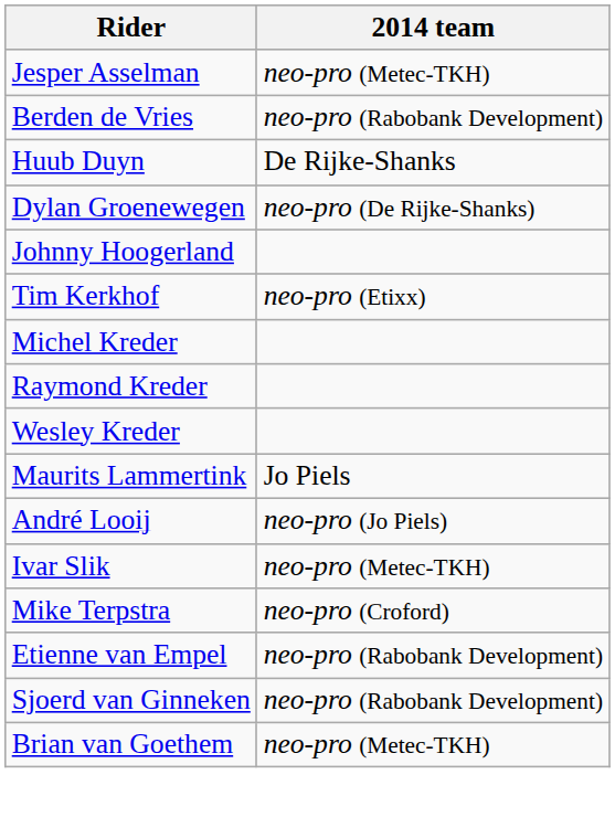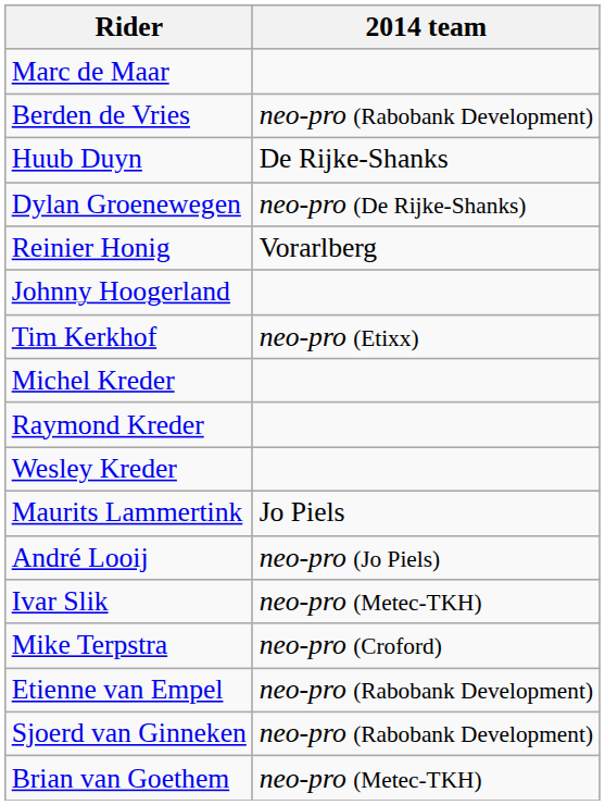 <table class="wikitable">
 <tr>
 <th>Rider</th>
 <th>2014 team</th>
 </tr>
 <tr>
-<td><a href='#'>Jesper Asselman</a></td>
-<td><em>neo-pro</em> <small>(Metec-TKH)</small></td>
+<td><a href='#'>Marc de Maar</a></td>
+<td></td>
 </tr>
 <tr>
 <td><a href='#'>Berden de Vries</a></td>
 <td><em>neo-pro</em> <small>(Rabobank Development)</small></td>
 </tr>
 <tr>
 <td><a href='#'>Huub Duyn</a></td>
 <td>De Rijke-Shanks</td>
 </tr>
 <tr>
 <td><a href='#'>Dylan Groenewegen</a></td>
 <td><em>neo-pro</em> <small>(De Rijke-Shanks)</small></td>
+</tr>
+<tr>
+<td><a href='#'>Reinier Honig</a></td>
+<td>Vorarlberg</td>
 </tr>
 <tr>
 <td><a href='#'>Johnny Hoogerland</a></td>
 <td></td>
 </tr>
 <tr>
 <td><a href='#'>Tim Kerkhof</a></td>
 <td><em>neo-pro</em> <small>(Etixx)</small></td>
 </tr>
 <tr>
 <td><a href='#'>Michel Kreder</a></td>
 <td></td>
 </tr>
 <tr>
 <td><a href='#'>Raymond Kreder</a></td>
 <td></td>
 </tr>
 <tr>
 <td><a href='#'>Wesley Kreder</a></td>
 <td></td>
 </tr>
 <tr>
 <td><a href='#'>Maurits Lammertink</a></td>
 <td>Jo Piels</td>
 </tr>
 <tr>
 <td><a href='#'>André Looij</a></td>
 <td><em>neo-pro</em> <small>(Jo Piels)</small></td>
 </tr>
 <tr>
 <td><a href='#'>Ivar Slik</a></td>
 <td><em>neo-pro</em> <small>(Metec-TKH)</small></td>
 </tr>
 <tr>
 <td><a href='#'>Mike Terpstra</a></td>
 <td><em>neo-pro</em> <small>(Croford)</small></td>
 </tr>
 <tr>
 <td><a href='#'>Etienne van Empel</a></td>
 <td><em>neo-pro</em> <small>(Rabobank Development)</small></td>
 </tr>
 <tr>
 <td><a href='#'>Sjoerd van Ginneken</a></td>
 <td><em>neo-pro</em> <small>(Rabobank Development)</small></td>
 </tr>
 <tr>
 <td><a href='#'>Brian van Goethem</a></td>
 <td><em>neo-pro</em> <small>(Metec-TKH)</small></td>
 </tr>
 </table>
